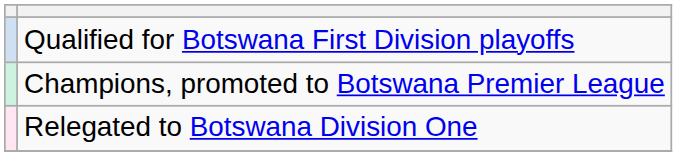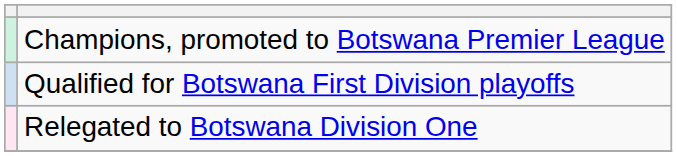 <table class="wikitable sortable">
 <tr>
 <th></th>
 <th></th>
 </tr>
 <tr>
+<td bgcolor="#CEF2EO"></td>
+<td>Champions, promoted to <a href='#'>Botswana Premier League</a></td>
+</tr>
+<tr>
 <td bgcolor="#CEEOF2"></td>
 <td>Qualified for <a href='#'>Botswana First Division playoffs</a></td>
-</tr>
-<tr>
-<td bgcolor="#CEF2EO"></td>
-<td>Champions, promoted to <a href='#'>Botswana Premier League</a></td>
 </tr>
 <tr>
 <td bgcolor="#FFE6F2"></td>
 <td>Relegated to <a href='#'>Botswana Division One</a></td>
 </tr>
 <tr>
 </tr>
 </table>
